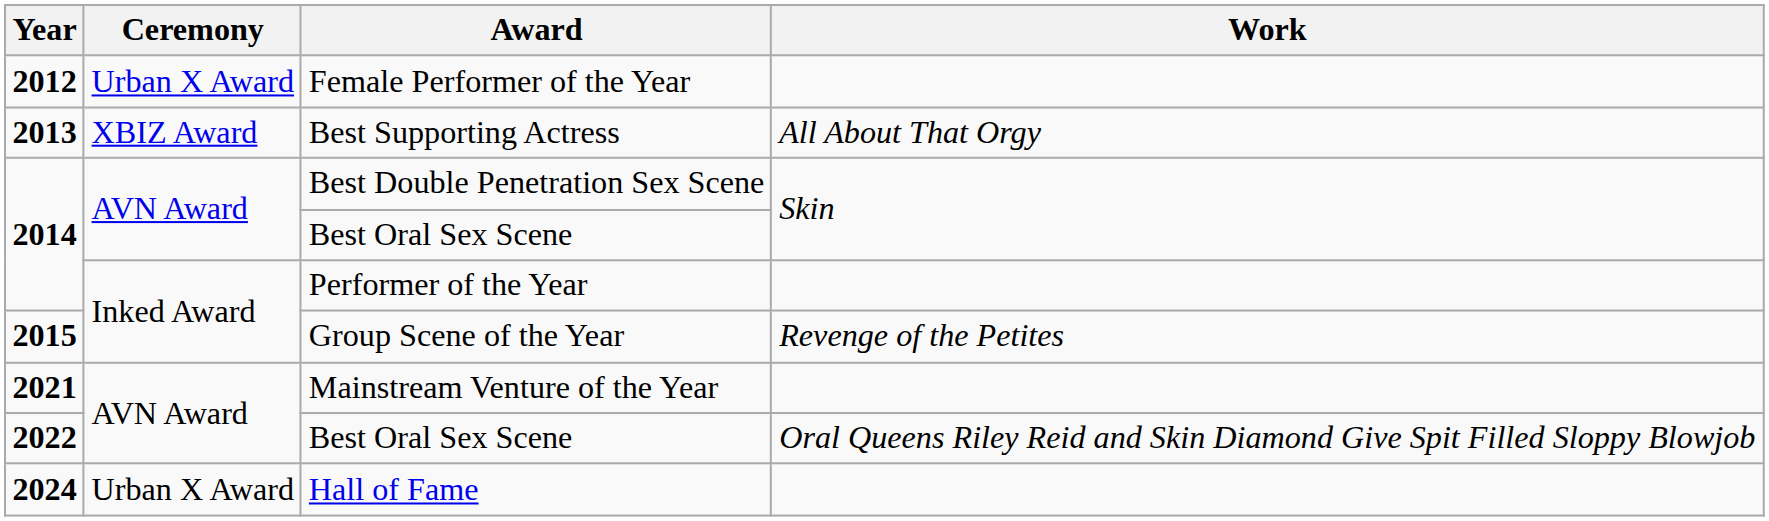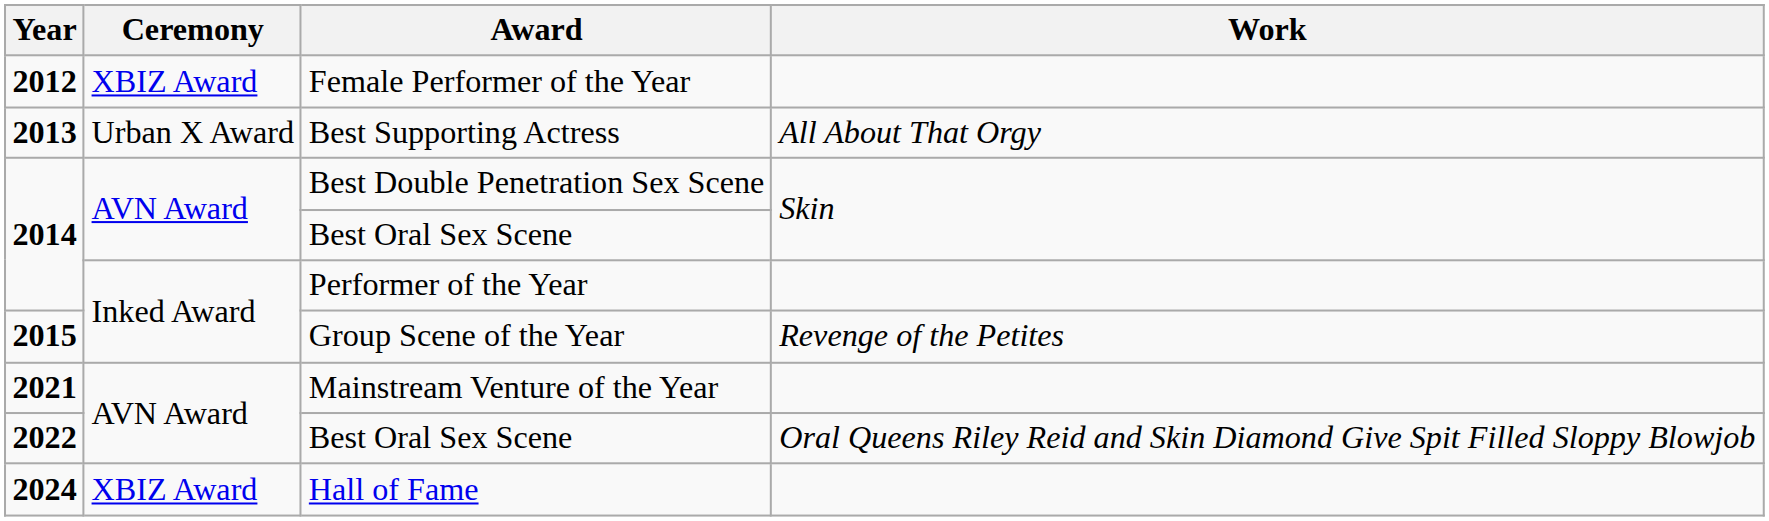 <table class="wikitable">
 <tr>
 <th>Year</th>
 <th>Ceremony</th>
 <th>Award</th>
 <th>Work</th>
 </tr>
 <tr>
 <td><strong>2012</strong></td>
-<td><a href='#'>Urban X Award</a></td>
+<td><a href='#'>XBIZ Award</a></td>
 <td>Female Performer of the Year</td>
 <td></td>
 </tr>
 <tr>
 <td><strong>2013</strong></td>
-<td><a href='#'>XBIZ Award</a></td>
+<td>Urban X Award</td>
 <td>Best Supporting Actress</td>
 <td><em>All About That Orgy</em></td>
 </tr>
 <tr>
 <td rowspan=3><strong>2014</strong></td>
 <td rowspan=2><a href='#'>AVN Award</a></td>
 <td>Best Double Penetration Sex Scene </td>
 <td rowspan=2><em>Skin</em></td>
 </tr>
 <tr>
 <td>Best Oral Sex Scene</td>
 </tr>
 <tr>
 <td rowspan=2>Inked Award</td>
 <td>Performer of the Year</td>
 <td></td>
 </tr>
 <tr>
 <td><strong>2015</strong></td>
 <td>Group Scene of the Year </td>
 <td><em>Revenge of the Petites</em></td>
 </tr>
 <tr>
 <td><strong>2021</strong></td>
 <td rowspan=2>AVN Award</td>
 <td>Mainstream Venture of the Year</td>
 <td></td>
 </tr>
 <tr>
 <td><strong>2022</strong></td>
 <td>Best Oral Sex Scene </td>
 <td><em>Oral Queens Riley Reid and Skin Diamond Give Spit Filled Sloppy Blowjob</em></td>
 </tr>
 <tr>
 <td><strong>2024</strong></td>
-<td>Urban X Award</td>
+<td><a href='#'>XBIZ Award</a></td>
 <td><a href='#'>Hall of Fame</a></td>
 <td></td>
 </tr>
 </table>
